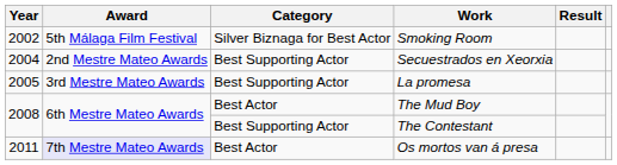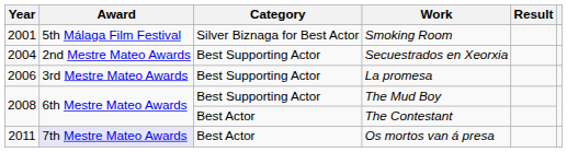 <table class="wikitable sortable plainrowheaders">
 <tr>
 <th>Year</th>
 <th>Award</th>
 <th>Category</th>
 <th>Work</th>
 <th>Result</th>
 <th scope="col" class="unsortable"></th>
 </tr>
 <tr>
-<td align = "center">2002</td>
+<td align = "center">2001</td>
 <td>5th <a href='#'>Málaga Film Festival</a></td>
 <td>Silver Biznaga for Best Actor</td>
 <td><em>Smoking Room</em></td>
 <td></td>
 <td align = "center"></td>
 </tr>
 <tr>
 <td align = "center">2004</td>
 <td>2nd <a href='#'>Mestre Mateo Awards</a></td>
 <td>Best Supporting Actor</td>
 <td><em>Secuestrados en Xeorxia</em></td>
 <td></td>
 <td align = "center"></td>
 </tr>
 <tr>
-<td align = "center">2005</td>
+<td align = "center">2006</td>
 <td>3rd <a href='#'>Mestre Mateo Awards</a></td>
 <td>Best Supporting Actor</td>
 <td><em>La promesa</em></td>
 <td></td>
 <td align = "center"></td>
 </tr>
 <tr>
 <td align = "center" rowspan = "2">2008</td>
 <td rowspan = "2">6th <a href='#'>Mestre Mateo Awards</a></td>
-<td>Best Actor</td>
+<td>Best Supporting Actor</td>
 <td><em>The Mud Boy</em></td>
 <td></td>
 <td align = "center" rowspan = "2"></td>
 </tr>
 <tr>
-<td>Best Supporting Actor</td>
+<td>Best Actor</td>
 <td><em>The Contestant</em></td>
 <td></td>
 </tr>
 <tr>
 <td align = "center">2011</td>
 <td style="background: lavender;">7th <a href='#'>Mestre Mateo Awards</a></td>
 <td>Best Actor</td>
 <td><em>Os mortos van á presa</em></td>
 <td></td>
 <td align = "center"></td>
 </tr>
 </table>
